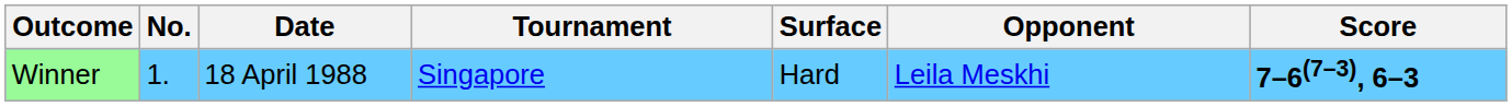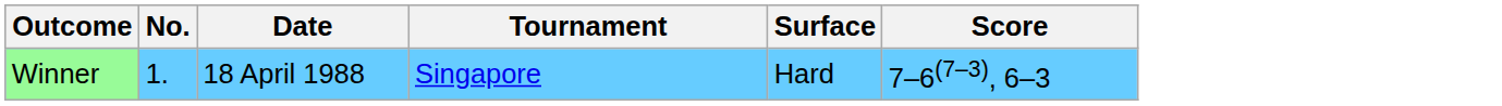 <table class="sortable wikitable">
 <tr>
 <th style="width:70px">Outcome</th>
 <th style="width:20px">No.</th>
 <th style="width:115px">Date</th>
 <th style="width:200px">Tournament</th>
 <th style="width:50px">Surface</th>
-<th style="width:200px">Opponent</th>
 <th style="width:140px" class="unsortable">Score</th>
 </tr>
 <tr bgcolor="#66CCFF">
 <td style="background:#98fb98;">Winner</td>
 <td>1.</td>
 <td>18 April 1988</td>
 <td><a href='#'>Singapore</a></td>
 <td>Hard</td>
-<td> <a href='#'>Leila Meskhi</a></td>
-<td><strong>7–6<sup>(7–3)</sup>, 6–3</strong></td>
+<td>7–6<sup>(7–3)</sup>, 6–3</td>
 </tr>
 </table>
